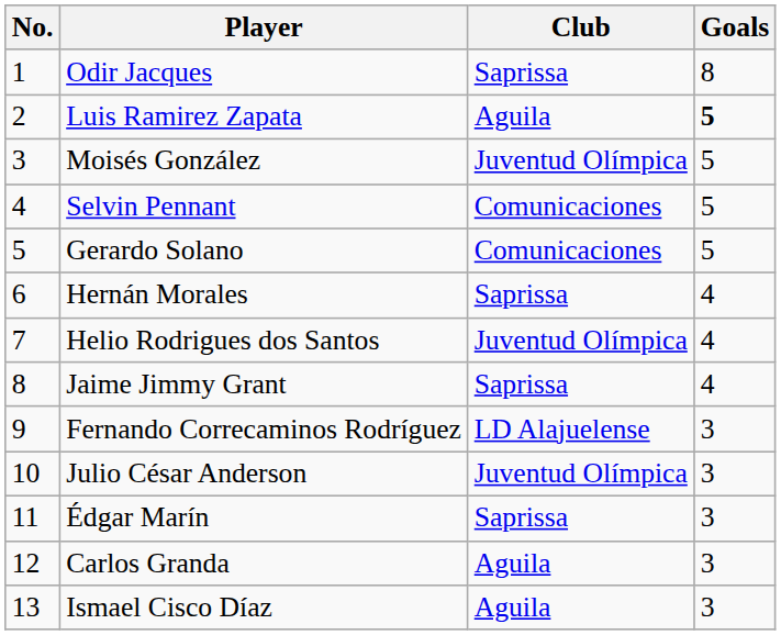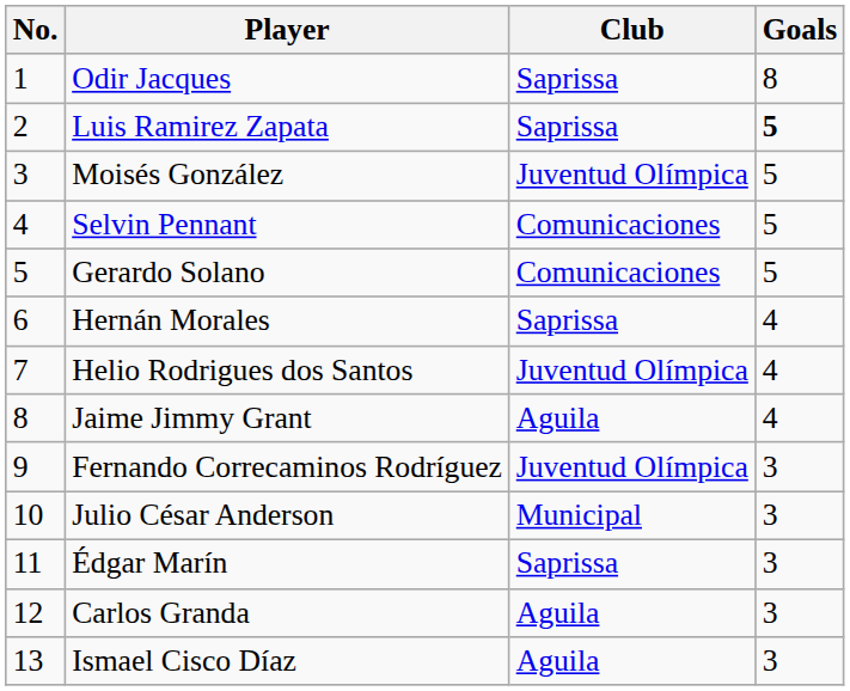 <table class="wikitable">
 <tr>
 <th>No.</th>
 <th>Player</th>
 <th>Club</th>
 <th>Goals</th>
 </tr>
 <tr>
 <td>1</td>
 <td> <a href='#'>Odir Jacques</a></td>
 <td><a href='#'>Saprissa</a></td>
 <td>8</td>
 </tr>
 <tr>
 <td>2</td>
 <td> <a href='#'>Luis Ramirez Zapata</a></td>
-<td><a href='#'>Aguila</a></td>
+<td><a href='#'>Saprissa</a></td>
 <td><strong>5</strong></td>
 </tr>
 <tr>
 <td>3</td>
 <td> Moisés González</td>
 <td><a href='#'>Juventud Olímpica</a></td>
 <td>5</td>
 </tr>
 <tr>
 <td>4</td>
 <td> <a href='#'>Selvin Pennant</a></td>
 <td><a href='#'>Comunicaciones</a></td>
 <td>5</td>
 </tr>
 <tr>
 <td>5</td>
 <td> Gerardo Solano</td>
 <td><a href='#'>Comunicaciones</a></td>
 <td>5</td>
 </tr>
 <tr>
 <td>6</td>
 <td> Hernán Morales</td>
 <td><a href='#'>Saprissa</a></td>
 <td>4</td>
 </tr>
 <tr>
 <td>7</td>
 <td> Helio Rodrigues dos Santos</td>
 <td><a href='#'>Juventud Olímpica</a></td>
 <td>4</td>
 </tr>
 <tr>
 <td>8</td>
 <td> Jaime Jimmy Grant</td>
-<td><a href='#'>Saprissa</a></td>
+<td><a href='#'>Aguila</a></td>
 <td>4</td>
 </tr>
 <tr>
 <td>9</td>
 <td> Fernando Correcaminos Rodríguez</td>
-<td><a href='#'>LD Alajuelense</a></td>
+<td><a href='#'>Juventud Olímpica</a></td>
 <td>3</td>
 </tr>
 <tr>
 <td>10</td>
 <td> Julio César Anderson</td>
-<td><a href='#'>Juventud Olímpica</a></td>
+<td><a href='#'>Municipal</a></td>
 <td>3</td>
 </tr>
 <tr>
 <td>11</td>
 <td> Édgar Marín</td>
 <td><a href='#'>Saprissa</a></td>
 <td>3</td>
 </tr>
 <tr>
 <td>12</td>
 <td> Carlos Granda</td>
 <td><a href='#'>Aguila</a></td>
 <td>3</td>
 </tr>
 <tr>
 <td>13</td>
 <td> Ismael Cisco Díaz</td>
 <td><a href='#'>Aguila</a></td>
 <td>3</td>
 </tr>
 </table>
